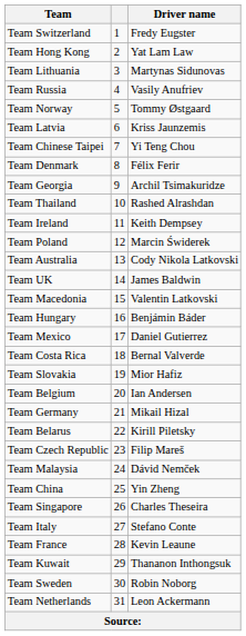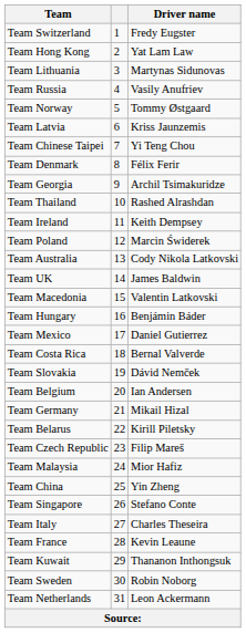 <table class="wikitable" style="font-size: 85%;">
 <tr>
 <th>Team</th>
 <th></th>
 <th>Driver name</th>
 </tr>
 <tr>
 <td> Team Switzerland</td>
 <td>1</td>
 <td>Fredy Eugster</td>
 </tr>
 <tr>
 <td> Team Hong Kong</td>
 <td>2</td>
 <td>Yat Lam Law</td>
 </tr>
 <tr>
 <td> Team Lithuania</td>
 <td>3</td>
 <td>Martynas Sidunovas</td>
 </tr>
 <tr>
 <td> Team Russia</td>
 <td>4</td>
 <td>Vasily Anufriev</td>
 </tr>
 <tr>
 <td> Team Norway</td>
 <td>5</td>
 <td>Tommy Østgaard</td>
 </tr>
 <tr>
 <td> Team Latvia</td>
 <td>6</td>
 <td>Kriss Jaunzemis</td>
 </tr>
 <tr>
 <td> Team Chinese Taipei</td>
 <td>7</td>
 <td>Yi Teng Chou</td>
 </tr>
 <tr>
 <td> Team Denmark</td>
 <td>8</td>
 <td>Félix Ferir</td>
 </tr>
 <tr>
 <td> Team Georgia</td>
 <td>9</td>
 <td>Archil Tsimakuridze</td>
 </tr>
 <tr>
 <td> Team Thailand</td>
 <td>10</td>
 <td>Rashed Alrashdan</td>
 </tr>
 <tr>
 <td> Team Ireland</td>
 <td>11</td>
 <td>Keith Dempsey</td>
 </tr>
 <tr>
 <td> Team Poland</td>
 <td>12</td>
 <td>Marcin Świderek</td>
 </tr>
 <tr>
 <td> Team Australia</td>
 <td>13</td>
 <td>Cody Nikola Latkovski</td>
 </tr>
 <tr>
 <td> Team UK</td>
 <td>14</td>
 <td>James Baldwin</td>
 </tr>
 <tr>
 <td> Team Macedonia</td>
 <td>15</td>
 <td>Valentin Latkovski</td>
 </tr>
 <tr>
 <td> Team Hungary</td>
 <td>16</td>
 <td>Benjámin Báder</td>
 </tr>
 <tr>
 <td> Team Mexico</td>
 <td>17</td>
 <td>Daniel Gutierrez</td>
 </tr>
 <tr>
 <td> Team Costa Rica</td>
 <td>18</td>
 <td>Bernal Valverde</td>
 </tr>
 <tr>
 <td> Team Slovakia</td>
 <td>19</td>
-<td>Mior Hafiz</td>
+<td>Dávid Nemček</td>
 </tr>
 <tr>
 <td> Team Belgium</td>
 <td>20</td>
 <td>Ian Andersen</td>
 </tr>
 <tr>
 <td> Team Germany</td>
 <td>21</td>
 <td>Mikail Hizal</td>
 </tr>
 <tr>
 <td> Team Belarus</td>
 <td>22</td>
 <td>Kirill Piletsky</td>
 </tr>
 <tr>
 <td> Team Czech Republic</td>
 <td>23</td>
 <td>Filip Mareš</td>
 </tr>
 <tr>
 <td> Team Malaysia</td>
 <td>24</td>
-<td>Dávid Nemček</td>
+<td>Mior Hafiz</td>
 </tr>
 <tr>
 <td> Team China</td>
 <td>25</td>
 <td>Yin Zheng</td>
 </tr>
 <tr>
 <td> Team Singapore</td>
 <td>26</td>
-<td>Charles Theseira</td>
+<td>Stefano Conte</td>
 </tr>
 <tr>
 <td> Team Italy</td>
 <td>27</td>
-<td>Stefano Conte</td>
+<td>Charles Theseira</td>
 </tr>
 <tr>
 <td> Team France</td>
 <td>28</td>
 <td>Kevin Leaune</td>
 </tr>
 <tr>
 <td> Team Kuwait</td>
 <td>29</td>
 <td>Thananon Inthongsuk</td>
 </tr>
 <tr>
 <td> Team Sweden</td>
 <td>30</td>
 <td>Robin Noborg</td>
 </tr>
 <tr>
 <td> Team Netherlands</td>
 <td>31</td>
 <td>Leon Ackermann</td>
 </tr>
 <tr>
 <th colspan=3>Source:</th>
 </tr>
 </table>
